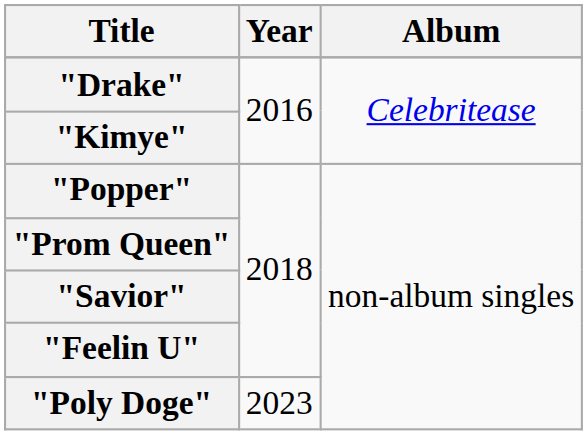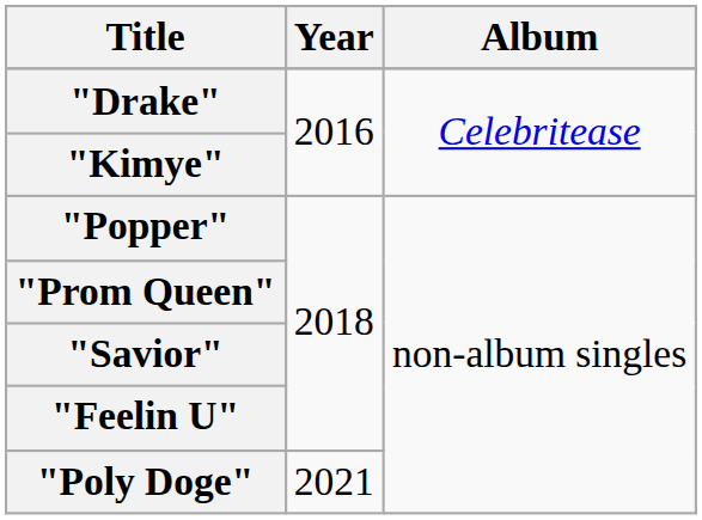 <table class="wikitable plainrowheaders" style="text-align:center; text-align:center">
 <tr>
 <th scope="col">Title</th>
 <th scope="col">Year</th>
 <th>Album</th>
 </tr>
 <tr scope="col" |Album>
 </tr>
 <tr>
 <th scope="row">"Drake"</th>
 <td rowspan="2">2016</td>
 <td rowspan="2"><em><a href='#'>Celebritease</a></em></td>
 </tr>
 <tr>
 <th scope="row">"Kimye"</th>
 </tr>
 <tr>
 <th scope="row">"Popper"<br></th>
 <td rowspan="4">2018</td>
 <td rowspan="5">non-album singles</td>
 </tr>
 <tr>
 <th scope="row">"Prom Queen"<br></th>
 </tr>
 <tr>
 <th scope="row">"Savior"<br></th>
 </tr>
 <tr>
 <th scope="row">"Feelin U"<br></th>
 </tr>
 <tr>
 <th scope="row">"Poly Doge"</th>
-<td>2023</td>
+<td>2021</td>
 </tr>
 </table>
